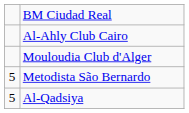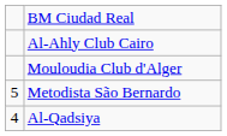 <table class="wikitable" width="220px">
 <tr>
 <td align=center></td>
 <td> <a href='#'>BM Ciudad Real</a></td>
 </tr>
 <tr>
 <td align=center></td>
 <td> <a href='#'>Al-Ahly Club Cairo</a></td>
 </tr>
 <tr>
 <td align=center></td>
 <td> <a href='#'>Mouloudia Club d'Alger</a></td>
 </tr>
 <tr>
 <td align=center>5</td>
 <td> <a href='#'>Metodista São Bernardo</a></td>
 </tr>
 <tr>
-<td align=center>5</td>
+<td align=center>4</td>
 <td> <a href='#'>Al-Qadsiya</a></td>
 </tr>
 </table>
